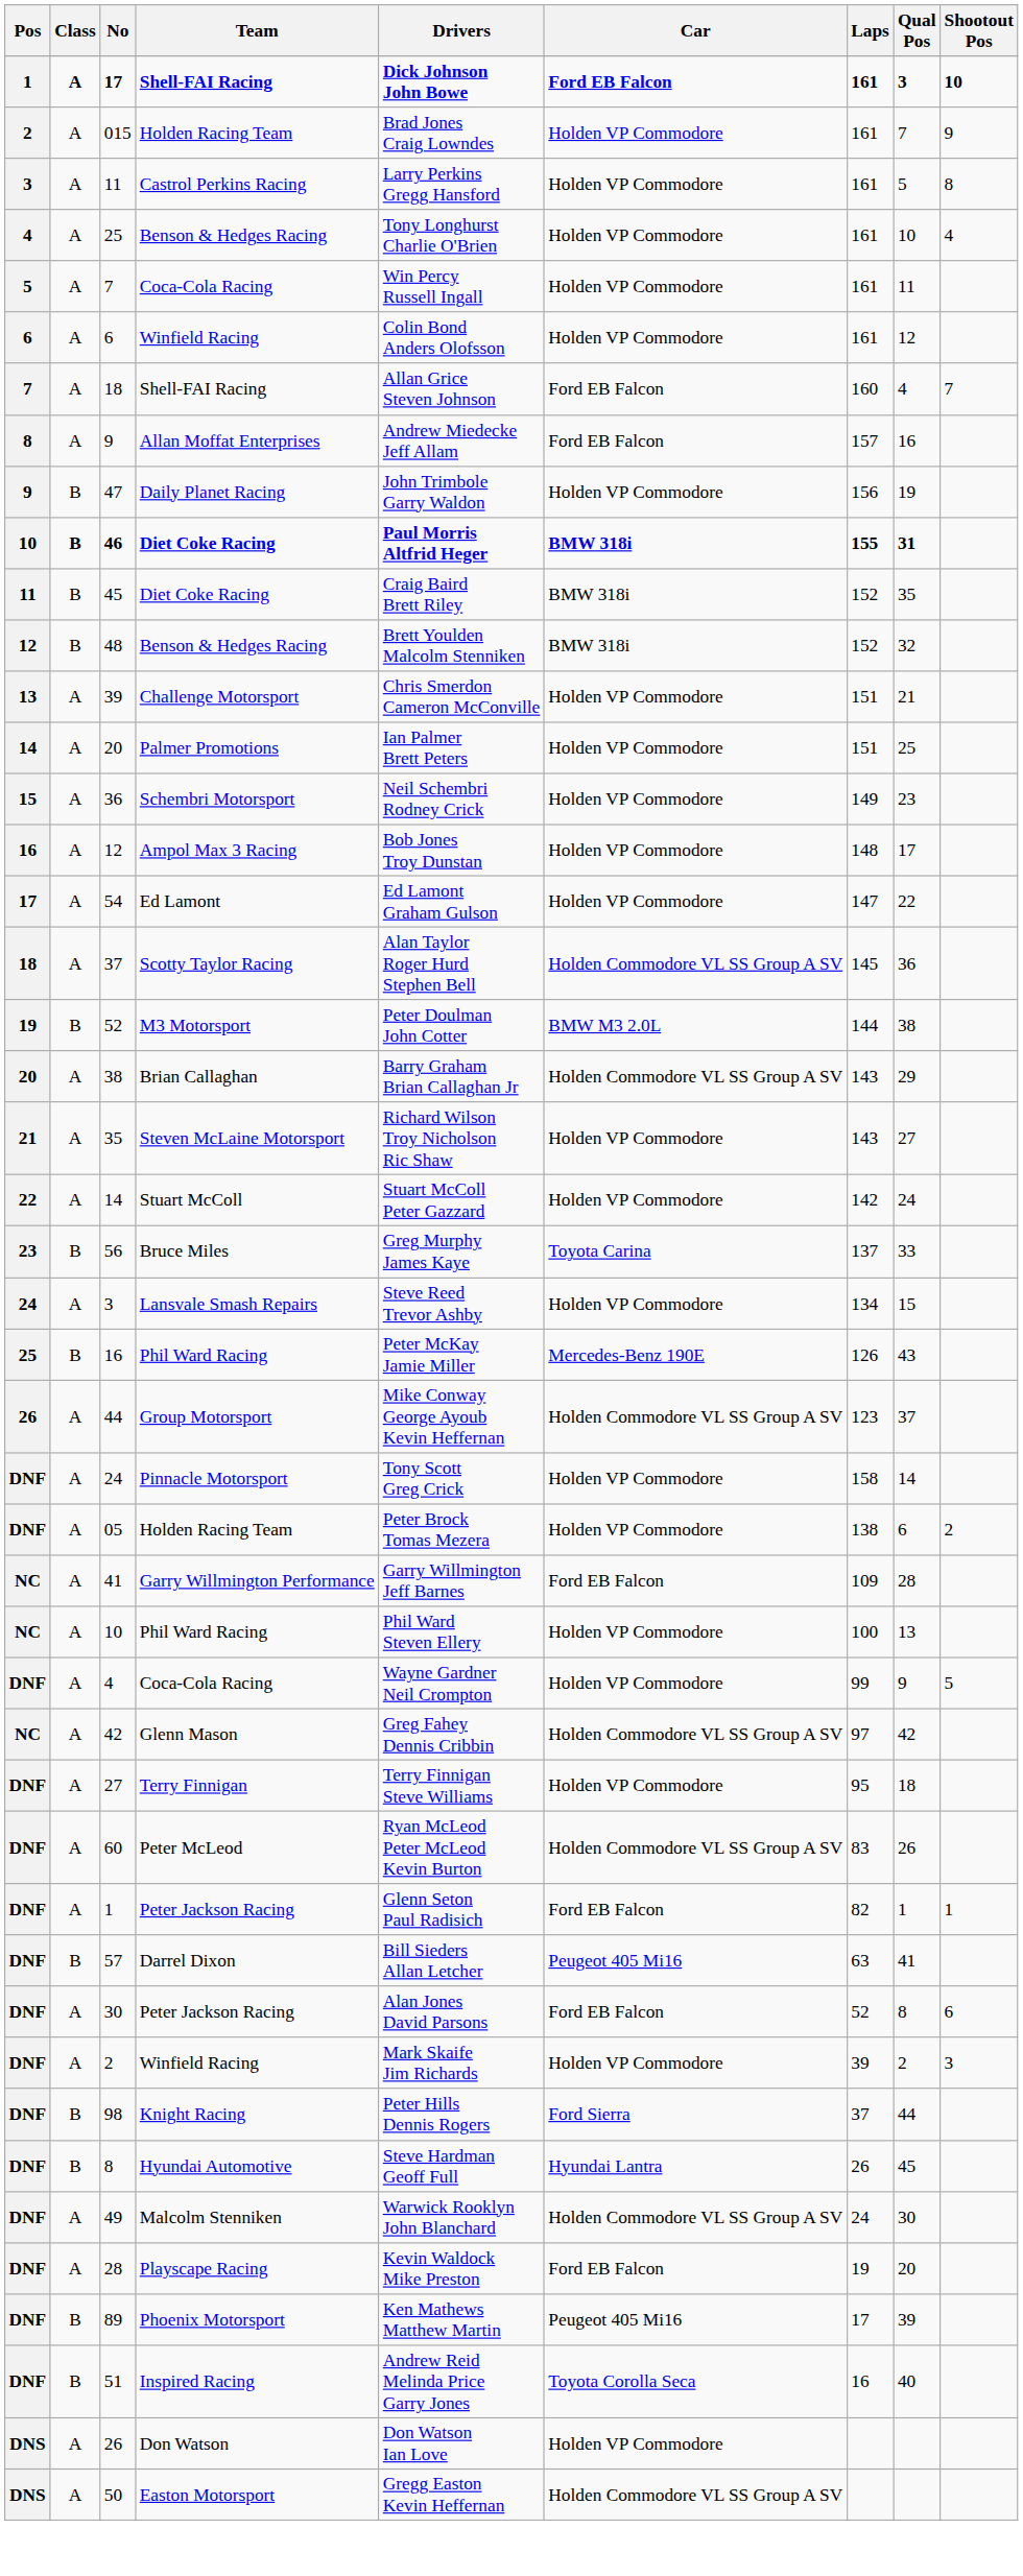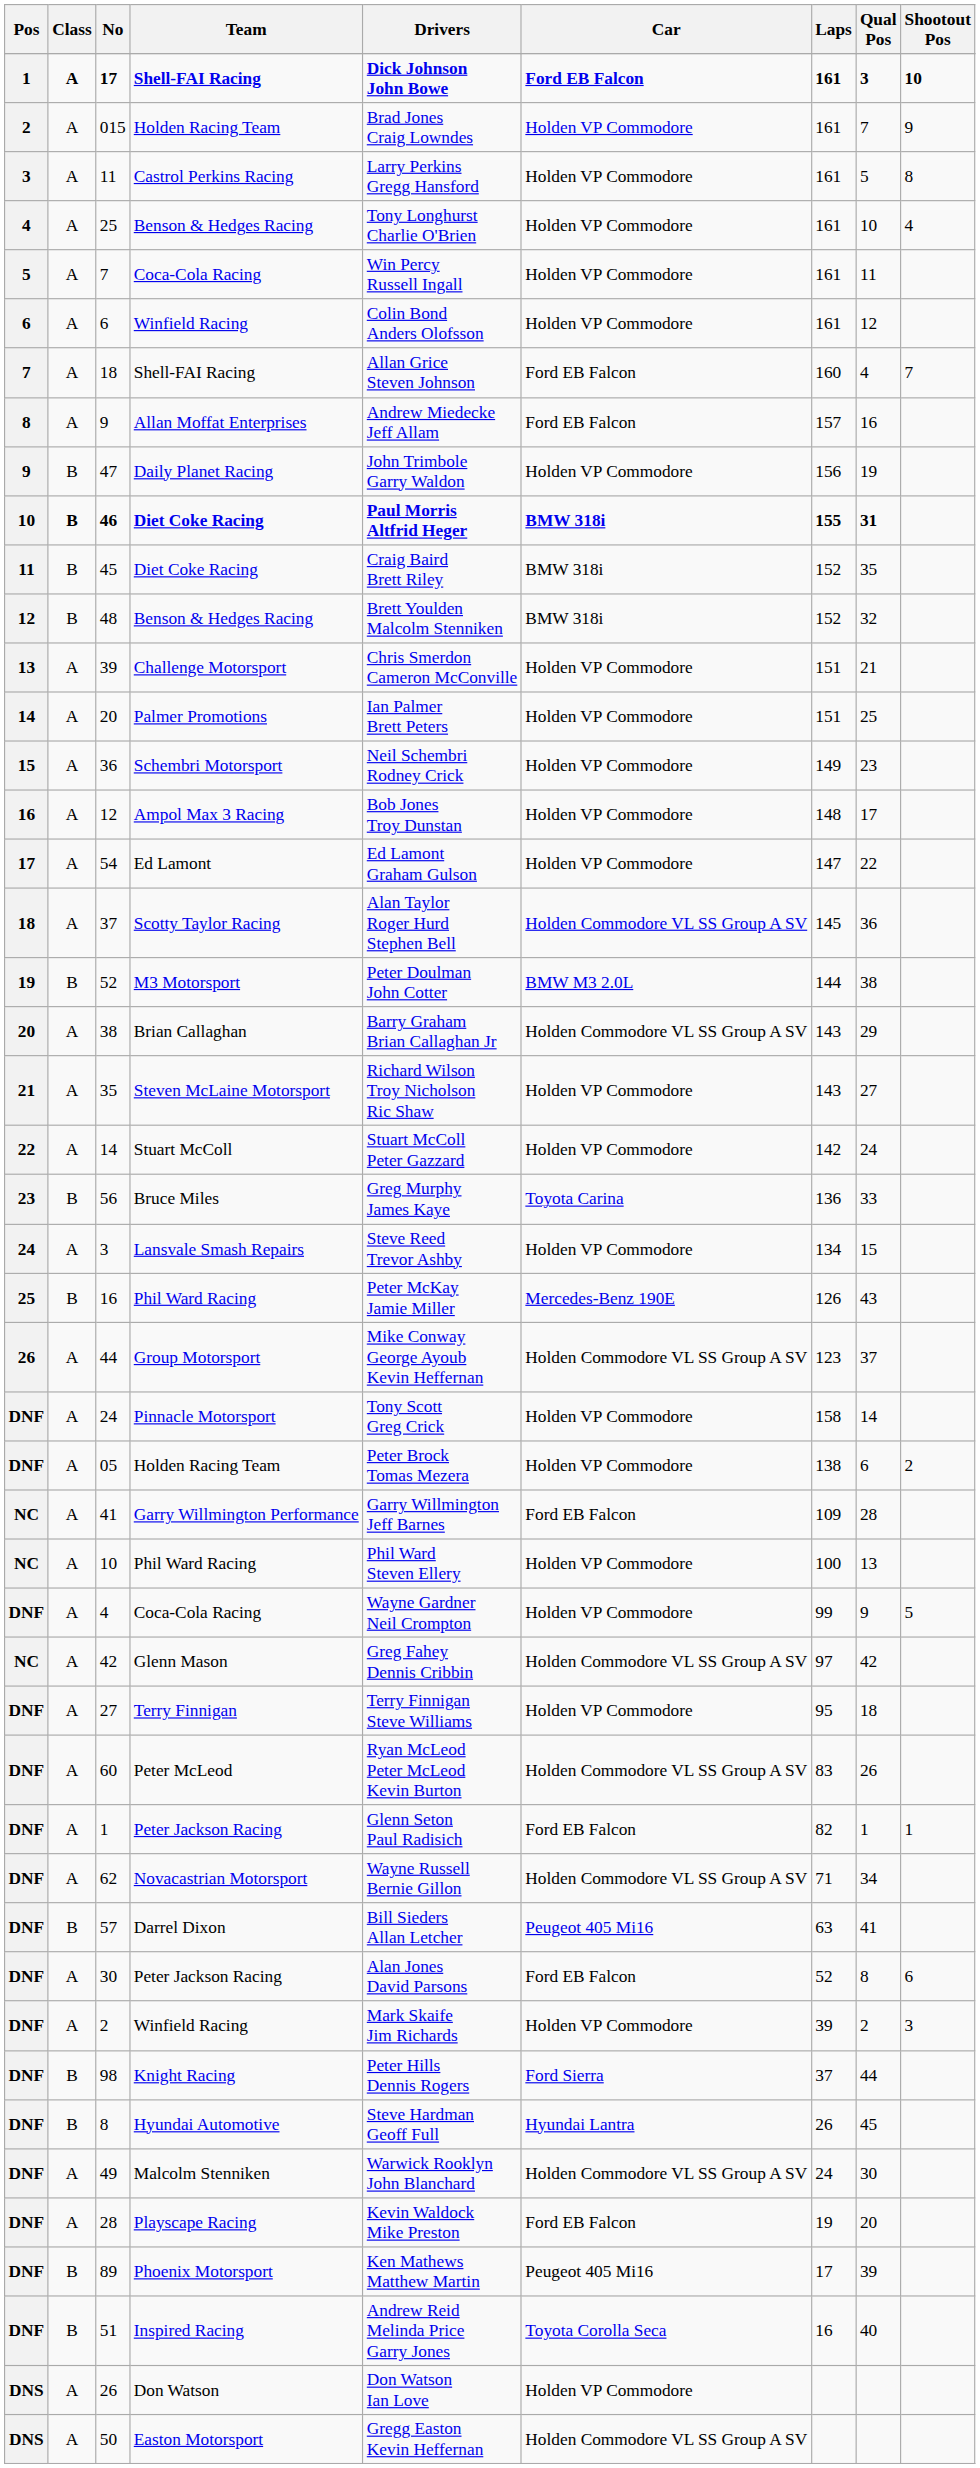 <table class="wikitable sortable" style="font-size: 95%;">
 <tr>
 <th>Pos</th>
 <th>Class</th>
 <th>No</th>
 <th>Team</th>
 <th>Drivers</th>
 <th>Car</th>
 <th>Laps</th>
 <th>Qual<br>Pos</th>
 <th>Shootout<br>Pos</th>
 </tr>
 <tr>
 </tr>
 <tr style="font-weight:bold">
 <th>1</th>
 <td align="center">A</td>
 <td>17</td>
 <td><a href='#'>Shell-FAI Racing</a></td>
 <td> <a href='#'>Dick Johnson</a><br> <a href='#'>John Bowe</a></td>
 <td><a href='#'>Ford EB Falcon</a></td>
 <td>161</td>
 <td>3</td>
 <td>10</td>
 </tr>
 <tr>
 <th>2</th>
 <td align="center">A</td>
 <td>015</td>
 <td><a href='#'>Holden Racing Team</a></td>
 <td> <a href='#'>Brad Jones</a><br> <a href='#'>Craig Lowndes</a></td>
 <td><a href='#'>Holden VP Commodore</a></td>
 <td>161</td>
 <td>7</td>
 <td>9</td>
 </tr>
 <tr>
 <th>3</th>
 <td align="center">A</td>
 <td>11</td>
 <td><a href='#'>Castrol Perkins Racing</a></td>
 <td> <a href='#'>Larry Perkins</a><br> <a href='#'>Gregg Hansford</a></td>
 <td>Holden VP Commodore</td>
 <td>161</td>
 <td>5</td>
 <td>8</td>
 </tr>
 <tr>
 <th>4</th>
 <td align="center">A</td>
 <td>25</td>
 <td><a href='#'>Benson & Hedges Racing</a></td>
 <td> <a href='#'>Tony Longhurst</a><br> <a href='#'>Charlie O'Brien</a></td>
 <td>Holden VP Commodore</td>
 <td>161</td>
 <td>10</td>
 <td>4</td>
 </tr>
 <tr>
 <th>5</th>
 <td align="center">A</td>
 <td>7</td>
 <td><a href='#'>Coca-Cola Racing</a></td>
 <td> <a href='#'>Win Percy</a><br> <a href='#'>Russell Ingall</a></td>
 <td>Holden VP Commodore</td>
 <td>161</td>
 <td>11</td>
 <td></td>
 </tr>
 <tr>
 <th>6</th>
 <td align="center">A</td>
 <td>6</td>
 <td><a href='#'>Winfield Racing</a></td>
 <td> <a href='#'>Colin Bond</a><br> <a href='#'>Anders Olofsson</a></td>
 <td>Holden VP Commodore</td>
 <td>161</td>
 <td>12</td>
 <td></td>
 </tr>
 <tr>
 <th>7</th>
 <td align="center">A</td>
 <td>18</td>
 <td>Shell-FAI Racing</td>
 <td> <a href='#'>Allan Grice</a><br> <a href='#'>Steven Johnson</a></td>
 <td>Ford EB Falcon</td>
 <td>160</td>
 <td>4</td>
 <td>7</td>
 </tr>
 <tr>
 <th>8</th>
 <td align="center">A</td>
 <td>9</td>
 <td><a href='#'>Allan Moffat Enterprises</a></td>
 <td> <a href='#'>Andrew Miedecke</a><br> <a href='#'>Jeff Allam</a></td>
 <td>Ford EB Falcon</td>
 <td>157</td>
 <td>16</td>
 <td></td>
 </tr>
 <tr>
 <th>9</th>
 <td align="center">B</td>
 <td>47</td>
 <td><a href='#'>Daily Planet Racing</a></td>
 <td> <a href='#'>John Trimbole</a><br> <a href='#'>Garry Waldon</a></td>
 <td>Holden VP Commodore</td>
 <td>156</td>
 <td>19</td>
 <td></td>
 </tr>
 <tr style="font-weight:bold">
 <th>10</th>
 <td align="center">B</td>
 <td>46</td>
 <td><a href='#'>Diet Coke Racing</a></td>
 <td> <a href='#'>Paul Morris</a><br> <a href='#'>Altfrid Heger</a></td>
 <td><a href='#'>BMW 318i</a></td>
 <td>155</td>
 <td>31</td>
 <td></td>
 </tr>
 <tr>
 <th>11</th>
 <td align="center">B</td>
 <td>45</td>
 <td><a href='#'>Diet Coke Racing</a></td>
 <td> <a href='#'>Craig Baird</a><br> <a href='#'>Brett Riley</a></td>
 <td>BMW 318i</td>
 <td>152</td>
 <td>35</td>
 <td></td>
 </tr>
 <tr>
 <th>12</th>
 <td align="center">B</td>
 <td>48</td>
 <td><a href='#'>Benson & Hedges Racing</a></td>
 <td> <a href='#'>Brett Youlden</a><br> <a href='#'>Malcolm Stenniken</a></td>
 <td>BMW 318i</td>
 <td>152</td>
 <td>32</td>
 <td></td>
 </tr>
 <tr>
 <th>13</th>
 <td align="center">A</td>
 <td>39</td>
 <td><a href='#'>Challenge Motorsport</a></td>
 <td> <a href='#'>Chris Smerdon</a><br> <a href='#'>Cameron McConville</a></td>
 <td>Holden VP Commodore</td>
 <td>151</td>
 <td>21</td>
 <td></td>
 </tr>
 <tr>
 <th>14</th>
 <td align="center">A</td>
 <td>20</td>
 <td><a href='#'>Palmer Promotions</a></td>
 <td> <a href='#'>Ian Palmer</a><br> <a href='#'>Brett Peters</a></td>
 <td>Holden VP Commodore</td>
 <td>151</td>
 <td>25</td>
 <td></td>
 </tr>
 <tr>
 <th>15</th>
 <td align="center">A</td>
 <td>36</td>
 <td><a href='#'>Schembri Motorsport</a></td>
 <td> <a href='#'>Neil Schembri</a><br> <a href='#'>Rodney Crick</a></td>
 <td>Holden VP Commodore</td>
 <td>149</td>
 <td>23</td>
 <td></td>
 </tr>
 <tr>
 <th>16</th>
 <td align="center">A</td>
 <td>12</td>
 <td><a href='#'>Ampol Max 3 Racing</a></td>
 <td> <a href='#'>Bob Jones</a><br> <a href='#'>Troy Dunstan</a></td>
 <td>Holden VP Commodore</td>
 <td>148</td>
 <td>17</td>
 <td></td>
 </tr>
 <tr>
 <th>17</th>
 <td align="center">A</td>
 <td>54</td>
 <td>Ed Lamont</td>
 <td> <a href='#'>Ed Lamont</a><br> <a href='#'>Graham Gulson</a></td>
 <td>Holden VP Commodore</td>
 <td>147</td>
 <td>22</td>
 <td></td>
 </tr>
 <tr>
 <th>18</th>
 <td align="center">A</td>
 <td>37</td>
 <td><a href='#'>Scotty Taylor Racing</a></td>
 <td> <a href='#'>Alan Taylor</a><br> <a href='#'>Roger Hurd</a><br> <a href='#'>Stephen Bell</a></td>
 <td><a href='#'>Holden Commodore VL SS Group A SV</a></td>
 <td>145</td>
 <td>36</td>
 <td></td>
 </tr>
 <tr>
 <th>19</th>
 <td align="center">B</td>
 <td>52</td>
 <td><a href='#'>M3 Motorsport</a></td>
 <td> <a href='#'>Peter Doulman</a><br> <a href='#'>John Cotter</a></td>
 <td><a href='#'>BMW M3 2.0L</a></td>
 <td>144</td>
 <td>38</td>
 <td></td>
 </tr>
 <tr>
 <th>20</th>
 <td align="center">A</td>
 <td>38</td>
 <td>Brian Callaghan</td>
 <td> <a href='#'>Barry Graham</a><br> <a href='#'>Brian Callaghan Jr</a></td>
 <td>Holden Commodore VL SS Group A SV</td>
 <td>143</td>
 <td>29</td>
 <td></td>
 </tr>
 <tr>
 <th>21</th>
 <td align="center">A</td>
 <td>35</td>
 <td><a href='#'>Steven McLaine Motorsport</a></td>
 <td> <a href='#'>Richard Wilson</a><br> <a href='#'>Troy Nicholson</a><br> <a href='#'>Ric Shaw</a></td>
 <td>Holden VP Commodore</td>
 <td>143</td>
 <td>27</td>
 <td></td>
 </tr>
 <tr>
 <th>22</th>
 <td align="center">A</td>
 <td>14</td>
 <td>Stuart McColl</td>
 <td> <a href='#'>Stuart McColl</a><br> <a href='#'>Peter Gazzard</a></td>
 <td>Holden VP Commodore</td>
 <td>142</td>
 <td>24</td>
 <td></td>
 </tr>
 <tr>
 <th>23</th>
 <td align="center">B</td>
 <td>56</td>
 <td>Bruce Miles</td>
 <td> <a href='#'>Greg Murphy</a><br> <a href='#'>James Kaye</a></td>
 <td><a href='#'>Toyota Carina</a></td>
-<td>137</td>
+<td>136</td>
 <td>33</td>
 <td></td>
 </tr>
 <tr>
 <th>24</th>
 <td align="center">A</td>
 <td>3</td>
 <td><a href='#'>Lansvale Smash Repairs</a></td>
 <td> <a href='#'>Steve Reed</a><br> <a href='#'>Trevor Ashby</a></td>
 <td>Holden VP Commodore</td>
 <td>134</td>
 <td>15</td>
 <td></td>
 </tr>
 <tr>
 <th>25</th>
 <td align="center">B</td>
 <td>16</td>
 <td><a href='#'>Phil Ward Racing</a></td>
 <td> <a href='#'>Peter McKay</a><br> <a href='#'>Jamie Miller</a></td>
 <td><a href='#'>Mercedes-Benz 190E</a></td>
 <td>126</td>
 <td>43</td>
 <td></td>
 </tr>
 <tr>
 <th>26</th>
 <td align="center">A</td>
 <td>44</td>
 <td><a href='#'>Group Motorsport</a></td>
 <td> <a href='#'>Mike Conway</a><br> <a href='#'>George Ayoub</a><br> <a href='#'>Kevin Heffernan</a></td>
 <td>Holden Commodore VL SS Group A SV</td>
 <td>123</td>
 <td>37</td>
 <td></td>
 </tr>
 <tr>
 <th>DNF</th>
 <td align="center">A</td>
 <td>24</td>
 <td><a href='#'>Pinnacle Motorsport</a></td>
 <td> <a href='#'>Tony Scott</a><br> <a href='#'>Greg Crick</a></td>
 <td>Holden VP Commodore</td>
 <td>158</td>
 <td>14</td>
 <td></td>
 </tr>
 <tr>
 <th>DNF</th>
 <td align="center">A</td>
 <td>05</td>
 <td>Holden Racing Team</td>
 <td> <a href='#'>Peter Brock</a><br> <a href='#'>Tomas Mezera</a></td>
 <td>Holden VP Commodore</td>
 <td>138</td>
 <td>6</td>
 <td>2</td>
 </tr>
 <tr>
 <th>NC</th>
 <td align="center">A</td>
 <td>41</td>
 <td><a href='#'>Garry Willmington Performance</a></td>
 <td> <a href='#'>Garry Willmington</a><br> <a href='#'>Jeff Barnes</a></td>
 <td>Ford EB Falcon</td>
 <td>109</td>
 <td>28</td>
 <td></td>
 </tr>
 <tr>
 <th>NC</th>
 <td align="center">A</td>
 <td>10</td>
 <td>Phil Ward Racing</td>
 <td> <a href='#'>Phil Ward</a><br> <a href='#'>Steven Ellery</a></td>
 <td>Holden VP Commodore</td>
 <td>100</td>
 <td>13</td>
 <td></td>
 </tr>
 <tr>
 <th>DNF</th>
 <td align="center">A</td>
 <td>4</td>
 <td>Coca-Cola Racing</td>
 <td> <a href='#'>Wayne Gardner</a><br> <a href='#'>Neil Crompton</a></td>
 <td>Holden VP Commodore</td>
 <td>99</td>
 <td>9</td>
 <td>5</td>
 </tr>
 <tr>
 <th>NC</th>
 <td align="center">A</td>
 <td>42</td>
 <td>Glenn Mason</td>
 <td> <a href='#'>Greg Fahey</a><br> <a href='#'>Dennis Cribbin</a></td>
 <td>Holden Commodore VL SS Group A SV</td>
 <td>97</td>
 <td>42</td>
 <td></td>
 </tr>
 <tr>
 <th>DNF</th>
 <td align="center">A</td>
 <td>27</td>
 <td><a href='#'>Terry Finnigan</a></td>
 <td> <a href='#'>Terry Finnigan</a><br> <a href='#'>Steve Williams</a></td>
 <td>Holden VP Commodore</td>
 <td>95</td>
 <td>18</td>
 <td></td>
 </tr>
 <tr>
 <th>DNF</th>
 <td align="center">A</td>
 <td>60</td>
 <td>Peter McLeod</td>
 <td> <a href='#'>Ryan McLeod</a><br> <a href='#'>Peter McLeod</a><br> <a href='#'>Kevin Burton</a></td>
 <td>Holden Commodore VL SS Group A SV</td>
 <td>83</td>
 <td>26</td>
 <td></td>
 </tr>
 <tr>
 <th>DNF</th>
 <td align="center">A</td>
 <td>1</td>
 <td><a href='#'>Peter Jackson Racing</a></td>
 <td> <a href='#'>Glenn Seton</a><br> <a href='#'>Paul Radisich</a></td>
 <td>Ford EB Falcon</td>
 <td>82</td>
 <td>1</td>
 <td>1</td>
 </tr>
 <tr>
 <th>DNF</th>
+<td align="center">A</td>
+<td>62</td>
+<td><a href='#'>Novacastrian Motorsport</a></td>
+<td> <a href='#'>Wayne Russell</a><br> <a href='#'>Bernie Gillon</a></td>
+<td>Holden Commodore VL SS Group A SV</td>
+<td>71</td>
+<td>34</td>
+<td></td>
+</tr>
+<tr>
+<th>DNF</th>
 <td align="center">B</td>
 <td>57</td>
 <td>Darrel Dixon</td>
 <td> <a href='#'>Bill Sieders</a><br> <a href='#'>Allan Letcher</a></td>
 <td><a href='#'>Peugeot 405 Mi16</a></td>
 <td>63</td>
 <td>41</td>
 <td></td>
 </tr>
 <tr>
 <th>DNF</th>
 <td align="center">A</td>
 <td>30</td>
 <td>Peter Jackson Racing</td>
 <td> <a href='#'>Alan Jones</a><br> <a href='#'>David Parsons</a></td>
 <td>Ford EB Falcon</td>
 <td>52</td>
 <td>8</td>
 <td>6</td>
 </tr>
 <tr>
 <th>DNF</th>
 <td align="center">A</td>
 <td>2</td>
 <td>Winfield Racing</td>
 <td> <a href='#'>Mark Skaife</a><br> <a href='#'>Jim Richards</a></td>
 <td>Holden VP Commodore</td>
 <td>39</td>
 <td>2</td>
 <td>3</td>
 </tr>
 <tr>
 <th>DNF</th>
 <td align="center">B</td>
 <td>98</td>
 <td><a href='#'>Knight Racing</a></td>
 <td> <a href='#'>Peter Hills</a><br> <a href='#'>Dennis Rogers</a></td>
 <td><a href='#'>Ford Sierra</a></td>
 <td>37</td>
 <td>44</td>
 <td></td>
 </tr>
 <tr>
 <th>DNF</th>
 <td align="center">B</td>
 <td>8</td>
 <td><a href='#'>Hyundai Automotive</a></td>
 <td> <a href='#'>Steve Hardman</a><br> <a href='#'>Geoff Full</a></td>
 <td><a href='#'>Hyundai Lantra</a></td>
 <td>26</td>
 <td>45</td>
 <td></td>
 </tr>
 <tr>
 <th>DNF</th>
 <td align="center">A</td>
 <td>49</td>
 <td>Malcolm Stenniken</td>
 <td> <a href='#'>Warwick Rooklyn</a><br> <a href='#'>John Blanchard</a></td>
 <td>Holden Commodore VL SS Group A SV</td>
 <td>24</td>
 <td>30</td>
 <td></td>
 </tr>
 <tr>
 <th>DNF</th>
 <td align="center">A</td>
 <td>28</td>
 <td><a href='#'>Playscape Racing</a></td>
 <td> <a href='#'>Kevin Waldock</a><br> <a href='#'>Mike Preston</a></td>
 <td>Ford EB Falcon</td>
 <td>19</td>
 <td>20</td>
 <td></td>
 </tr>
 <tr>
 <th>DNF</th>
 <td align="center">B</td>
 <td>89</td>
 <td><a href='#'>Phoenix Motorsport</a></td>
 <td> <a href='#'>Ken Mathews</a><br> <a href='#'>Matthew Martin</a></td>
 <td>Peugeot 405 Mi16</td>
 <td>17</td>
 <td>39</td>
 <td></td>
 </tr>
 <tr>
 <th>DNF</th>
 <td align="center">B</td>
 <td>51</td>
 <td><a href='#'>Inspired Racing</a></td>
 <td> <a href='#'>Andrew Reid</a><br> <a href='#'>Melinda Price</a><br> <a href='#'>Garry Jones</a></td>
 <td><a href='#'>Toyota Corolla Seca</a></td>
 <td>16</td>
 <td>40</td>
 <td></td>
 </tr>
 <tr>
 <th>DNS</th>
 <td align="center">A</td>
 <td>26</td>
 <td>Don Watson</td>
 <td> <a href='#'>Don Watson</a><br> <a href='#'>Ian Love</a></td>
 <td>Holden VP Commodore</td>
 <td></td>
 <td></td>
 <td></td>
 </tr>
 <tr>
 <th>DNS</th>
 <td align="center">A</td>
 <td>50</td>
 <td><a href='#'>Easton Motorsport</a></td>
 <td> <a href='#'>Gregg Easton</a><br> <a href='#'>Kevin Heffernan</a></td>
 <td>Holden Commodore VL SS Group A SV</td>
 <td></td>
 <td></td>
 <td></td>
 </tr>
 <tr>
 </tr>
 </table>
